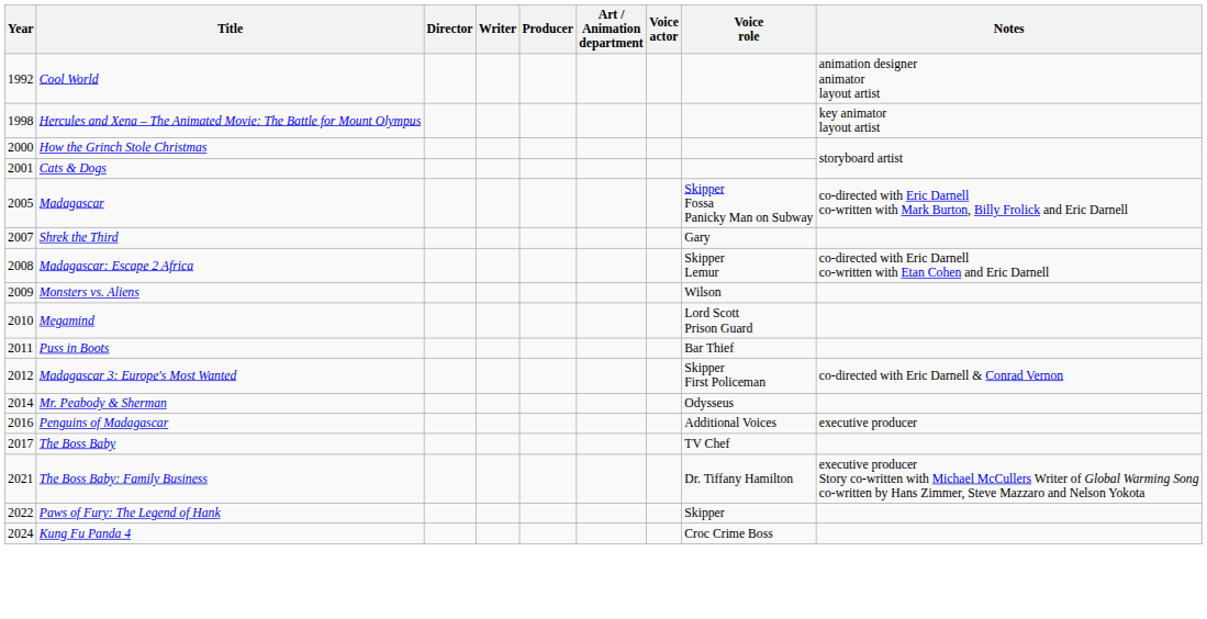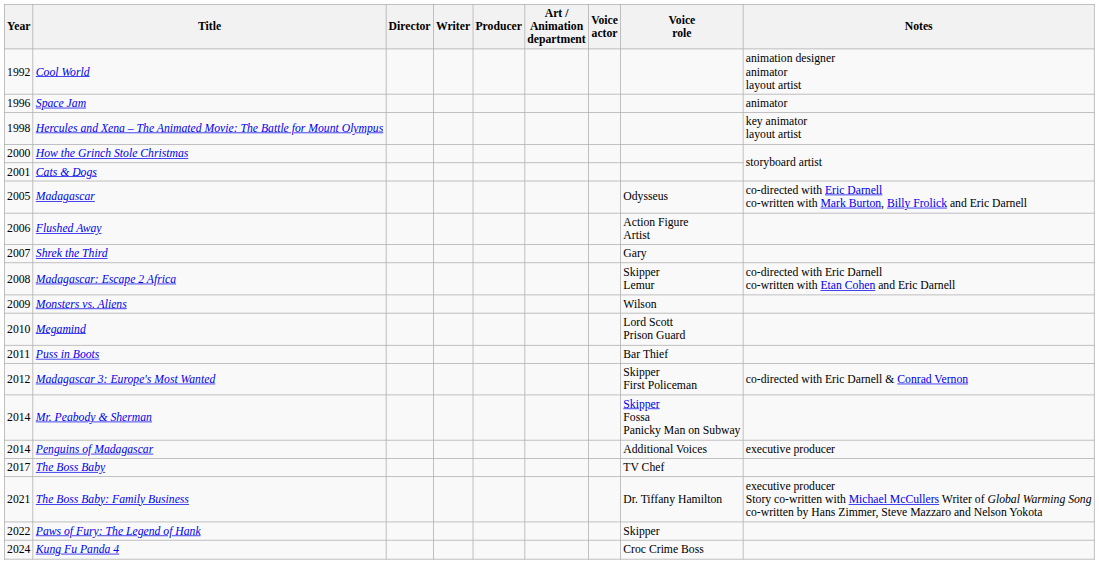 <table class="wikitable sortable">
 <tr>
 <th>Year</th>
 <th>Title</th>
 <th>Director</th>
 <th>Writer</th>
 <th>Producer</th>
 <th>Art /<br>Animation<br>department</th>
 <th>Voice<br>actor</th>
 <th>Voice<br>role</th>
 <th>Notes</th>
 </tr>
 <tr>
 <td>1992</td>
 <td><em><a href='#'>Cool World</a></em></td>
 <td></td>
 <td></td>
 <td></td>
 <td></td>
 <td></td>
 <td></td>
 <td>animation designer<br>animator<br>layout artist</td>
+</tr>
+<tr>
+<td>1996</td>
+<td><em><a href='#'>Space Jam</a></em></td>
+<td></td>
+<td></td>
+<td></td>
+<td></td>
+<td></td>
+<td></td>
+<td>animator</td>
 </tr>
 <tr>
 <td>1998</td>
 <td><em><a href='#'>Hercules and Xena – The Animated Movie: The Battle for Mount Olympus</a></em></td>
 <td></td>
 <td></td>
 <td></td>
 <td></td>
 <td></td>
 <td></td>
 <td>key animator<br>layout artist</td>
 </tr>
 <tr>
 <td>2000</td>
 <td><em><a href='#'>How the Grinch Stole Christmas</a></em></td>
 <td></td>
 <td></td>
 <td></td>
 <td></td>
 <td></td>
 <td></td>
 <td rowspan="2">storyboard artist</td>
 </tr>
 <tr>
 <td>2001</td>
 <td><em><a href='#'>Cats & Dogs</a></em></td>
 <td></td>
 <td></td>
 <td></td>
 <td></td>
 <td></td>
 <td></td>
 </tr>
 <tr>
 <td>2005</td>
 <td><em><a href='#'>Madagascar</a></em></td>
 <td></td>
 <td></td>
 <td></td>
 <td></td>
 <td></td>
-<td><a href='#'>Skipper</a><br>Fossa<br>Panicky Man on Subway</td>
+<td>Odysseus</td>
 <td>co-directed with <a href='#'>Eric Darnell</a><br>co-written with <a href='#'>Mark Burton</a>, <a href='#'>Billy Frolick</a> and Eric Darnell</td>
+</tr>
+<tr>
+<td>2006</td>
+<td><em><a href='#'>Flushed Away</a></em></td>
+<td></td>
+<td></td>
+<td></td>
+<td></td>
+<td></td>
+<td>Action Figure<br>Artist</td>
+<td></td>
 </tr>
 <tr>
 <td>2007</td>
 <td><em><a href='#'>Shrek the Third</a></em></td>
 <td></td>
 <td></td>
 <td></td>
 <td></td>
 <td></td>
 <td>Gary</td>
 <td></td>
 </tr>
 <tr>
 <td>2008</td>
 <td><em><a href='#'>Madagascar: Escape 2 Africa</a></em></td>
 <td></td>
 <td></td>
 <td></td>
 <td></td>
 <td></td>
 <td>Skipper<br>Lemur</td>
 <td>co-directed with Eric Darnell<br>co-written with <a href='#'>Etan Cohen</a> and Eric Darnell</td>
 </tr>
 <tr>
 <td>2009</td>
 <td><em><a href='#'>Monsters vs. Aliens</a></em></td>
 <td></td>
 <td></td>
 <td></td>
 <td></td>
 <td></td>
 <td>Wilson</td>
 <td></td>
 </tr>
 <tr>
 <td>2010</td>
 <td><em><a href='#'>Megamind</a></em></td>
 <td></td>
 <td></td>
 <td></td>
 <td></td>
 <td></td>
 <td>Lord Scott<br>Prison Guard</td>
 <td></td>
 </tr>
 <tr>
 <td>2011</td>
 <td><em><a href='#'>Puss in Boots</a></em></td>
 <td></td>
 <td></td>
 <td></td>
 <td></td>
 <td></td>
 <td>Bar Thief</td>
 <td></td>
 </tr>
 <tr>
 <td>2012</td>
 <td><em><a href='#'>Madagascar 3: Europe's Most Wanted</a></em></td>
 <td></td>
 <td></td>
 <td></td>
 <td></td>
 <td></td>
 <td>Skipper<br>First Policeman</td>
 <td>co-directed with Eric Darnell & <a href='#'>Conrad Vernon</a></td>
 </tr>
 <tr>
 <td>2014</td>
 <td><em><a href='#'>Mr. Peabody & Sherman</a></em></td>
 <td></td>
 <td></td>
 <td></td>
 <td></td>
 <td></td>
-<td>Odysseus</td>
+<td><a href='#'>Skipper</a><br>Fossa<br>Panicky Man on Subway</td>
 <td></td>
 </tr>
 <tr>
-<td>2016</td>
+<td>2014</td>
 <td><em><a href='#'>Penguins of Madagascar</a></em></td>
 <td></td>
 <td></td>
 <td></td>
 <td></td>
 <td></td>
 <td>Additional Voices</td>
 <td>executive producer</td>
 </tr>
 <tr>
 <td>2017</td>
 <td><em><a href='#'>The Boss Baby</a></em></td>
 <td></td>
 <td></td>
 <td></td>
 <td></td>
 <td></td>
 <td>TV Chef</td>
 <td></td>
 </tr>
 <tr>
 <td>2021</td>
 <td><em><a href='#'>The Boss Baby: Family Business</a></em></td>
 <td></td>
 <td></td>
 <td></td>
 <td></td>
 <td></td>
 <td>Dr. Tiffany Hamilton</td>
 <td>executive producer<br>Story co-written with <a href='#'>Michael McCullers</a> Writer of <em>Global Warming Song</em><br> co-written by Hans Zimmer, Steve Mazzaro and Nelson Yokota</td>
 </tr>
 <tr>
 <td>2022</td>
 <td><em><a href='#'>Paws of Fury: The Legend of Hank</a></em></td>
 <td></td>
 <td></td>
 <td></td>
 <td></td>
 <td></td>
 <td>Skipper</td>
 </tr>
 <tr>
 <td>2024</td>
 <td><em><a href='#'>Kung Fu Panda 4</a></em></td>
 <td></td>
 <td></td>
 <td></td>
 <td></td>
 <td></td>
 <td>Croc Crime Boss</td>
 <td></td>
 </tr>
 </table>
